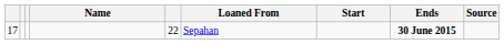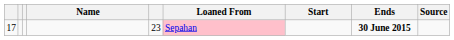 <table class="wikitable plainrowheaders sortable" style="font-size:95%">
 <tr>
 <th></th>
 <th></th>
 <th></th>
 <th scope="col" style="width:190px;">Name</th>
 <th></th>
 <th scope="col" style="width:190px;">Loaned From</th>
 <th scope="col" style="width:100px;">Start</th>
 <th scope="col" style="width:100px;">Ends</th>
 <th>Source</th>
 </tr>
 <tr>
 <td align=center>17</td>
 <td align=center></td>
 <td align=center></td>
 <td></td>
-<td align=center>22</td>
-<td><a href='#'>Sepahan</a></td>
+<td align=center>23</td>
+<td style="background: pink;"><a href='#'>Sepahan</a></td>
 <td align=center></td>
 <td align=center><strong>30 June 2015</strong></td>
 <td align=center></td>
 </tr>
 </table>
